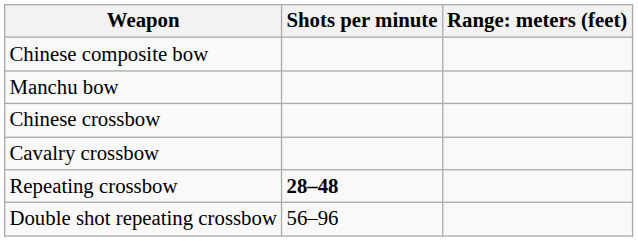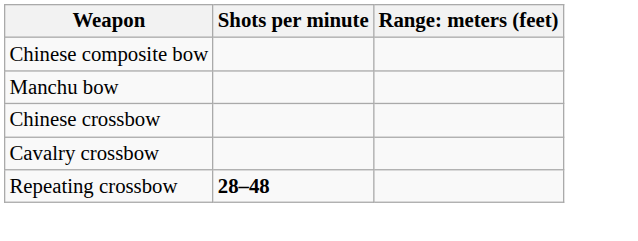 <table class="wikitable">
 <tr>
 <th>Weapon</th>
 <th>Shots per minute</th>
 <th>Range: meters (feet)</th>
 </tr>
 <tr>
 <td>Chinese composite bow</td>
 <td></td>
 <td></td>
 </tr>
 <tr>
 <td>Manchu bow</td>
 <td></td>
 <td></td>
 </tr>
 <tr>
 <td>Chinese crossbow</td>
 <td></td>
 <td></td>
 </tr>
 <tr>
 <td>Cavalry crossbow</td>
 <td></td>
 <td></td>
 </tr>
 <tr>
 <td>Repeating crossbow</td>
 <td><strong>28–48</strong></td>
 <td></td>
 </tr>
-<tr>
-<td>Double shot repeating crossbow</td>
-<td>56–96</td>
-<td></td>
-</tr>
 </table>
